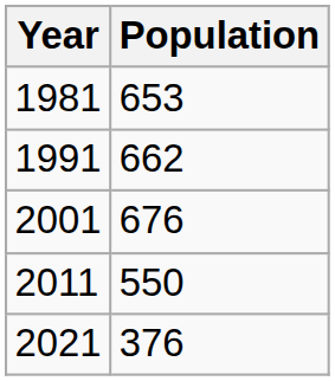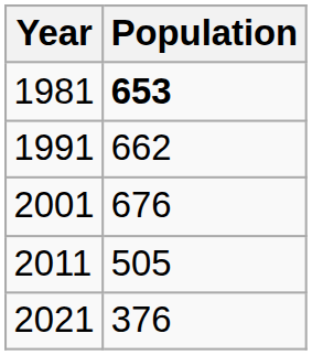 <table class="wikitable">
 <tr>
 <th>Year</th>
 <th>Population</th>
 </tr>
 <tr>
 <td>1981</td>
-<td>653</td>
+<td><strong>653</strong></td>
 </tr>
 <tr>
 <td>1991</td>
 <td>662</td>
 </tr>
 <tr>
 <td>2001</td>
 <td>676</td>
 </tr>
 <tr>
 <td>2011</td>
-<td>550</td>
+<td>505</td>
 </tr>
 <tr>
 <td>2021</td>
 <td>376</td>
 </tr>
 </table>
